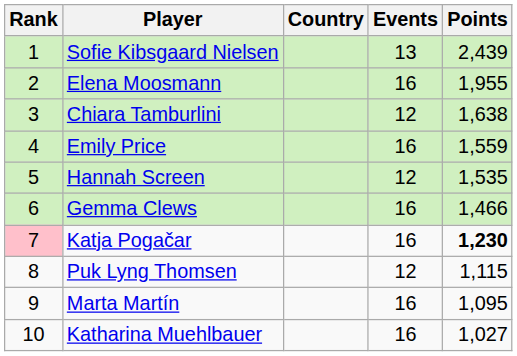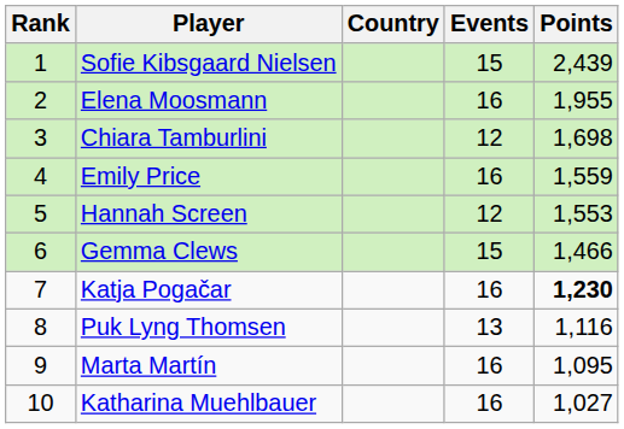 <table class="wikitable">
 <tr>
 <th>Rank</th>
 <th>Player</th>
 <th>Country</th>
 <th>Events</th>
 <th>Points</th>
 </tr>
 <tr style="background:#D0F0C0;">
 <td align=center>1</td>
 <td><a href='#'>Sofie Kibsgaard Nielsen</a></td>
 <td></td>
-<td align=center>13</td>
+<td align=center>15</td>
 <td align=right>2,439</td>
 </tr>
 <tr style="background:#D0F0C0;">
 <td align=center>2</td>
 <td><a href='#'>Elena Moosmann</a></td>
 <td></td>
 <td align=center>16</td>
 <td align=right>1,955</td>
 </tr>
 <tr style="background:#D0F0C0;">
 <td align=center>3</td>
 <td><a href='#'>Chiara Tamburlini</a></td>
 <td></td>
 <td align=center>12</td>
-<td align=right>1,638</td>
+<td align=right>1,698</td>
 </tr>
 <tr style="background:#D0F0C0;">
 <td align=center>4</td>
 <td><a href='#'>Emily Price</a></td>
 <td></td>
 <td align=center>16</td>
 <td align=right>1,559</td>
 </tr>
 <tr style="background:#D0F0C0;">
 <td align=center>5</td>
 <td><a href='#'>Hannah Screen</a></td>
 <td></td>
 <td align=center>12</td>
-<td align=right>1,535</td>
+<td align=right>1,553</td>
 </tr>
 <tr style="background:#D0F0C0;">
 <td align=center>6</td>
 <td><a href='#'>Gemma Clews</a></td>
 <td></td>
-<td align=center>16</td>
+<td align=center>15</td>
 <td align=right>1,466</td>
 </tr>
 <tr>
-<td align=center style="background: pink;">7</td>
+<td align=center>7</td>
 <td><a href='#'>Katja Pogačar</a></td>
 <td></td>
 <td align=center>16</td>
 <td align=right><strong>1,230</strong></td>
 </tr>
 <tr>
 <td align=center>8</td>
 <td><a href='#'>Puk Lyng Thomsen</a></td>
 <td></td>
-<td align=center>12</td>
-<td align=right>1,115</td>
+<td align=center>13</td>
+<td align=right>1,116</td>
 </tr>
 <tr>
 <td align=center>9</td>
 <td><a href='#'>Marta Martín</a></td>
 <td></td>
 <td align=center>16</td>
 <td align=right>1,095</td>
 </tr>
 <tr>
 <td align=center>10</td>
 <td><a href='#'>Katharina Muehlbauer</a></td>
 <td></td>
 <td align=center>16</td>
 <td align=right>1,027</td>
 </tr>
 </table>
